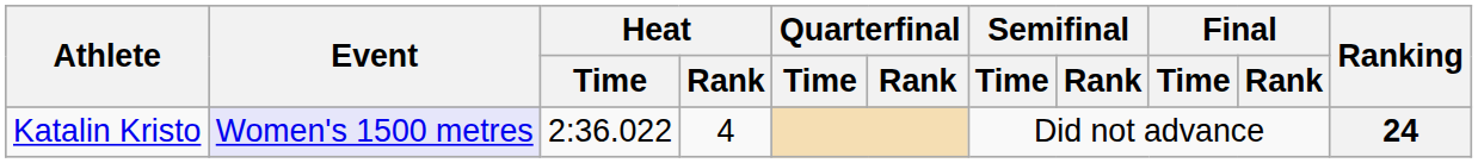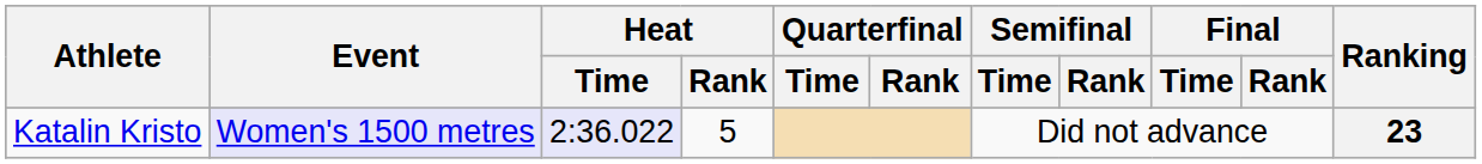 <table class="wikitable">
 <tr>
 <th rowspan="2">Athlete</th>
 <th rowspan="2">Event</th>
 <th colspan="2">Heat</th>
 <th colspan="2">Quarterfinal</th>
 <th colspan="2">Semifinal</th>
 <th colspan="2">Final</th>
 <th rowspan="2">Ranking</th>
 </tr>
 <tr>
 <th>Time</th>
 <th>Rank</th>
 <th>Time</th>
 <th>Rank</th>
 <th>Time</th>
 <th>Rank</th>
 <th>Time</th>
 <th>Rank</th>
 </tr>
 <tr>
 <td><a href='#'>Katalin Kristo</a></td>
 <td style="background: lavender;"><a href='#'>Women's 1500 metres</a></td>
-<td align="center">2:36.022</td>
-<td align="center">4</td>
+<td align="center" style="background: lavender;">2:36.022</td>
+<td align="center">5</td>
 <td colspan=2 bgcolor="wheat"></td>
 <td align="center" colspan=4>Did not advance</td>
-<th align="center">24</th>
+<th align="center">23</th>
 </tr>
 </table>
